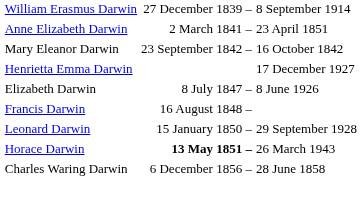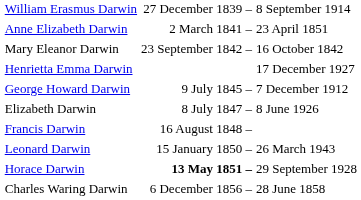 <table class=toccolours style=float:right;clear:right;font-size:small;margin-left:1em;>
 <tr>
 <td><a href='#'>William Erasmus Darwin</a></td>
 <td style=text-align:right;>27 December 1839 –</td>
 <td>8 September 1914</td>
 </tr>
 <tr>
 <td><a href='#'>Anne Elizabeth Darwin</a></td>
 <td style=text-align:right;>2 March 1841 –</td>
 <td>23 April 1851</td>
 </tr>
 <tr>
 <td>Mary Eleanor Darwin</td>
 <td style=text-align:right;>23 September 1842 –</td>
 <td>16 October 1842</td>
 </tr>
 <tr>
 <td><a href='#'>Henrietta Emma Darwin</a></td>
 <td style=text-align:right;></td>
 <td>17 December 1927</td>
 </tr>
 <tr>
+<td><a href='#'>George Howard Darwin</a></td>
+<td style=text-align:right;>9 July 1845 –</td>
+<td>7 December 1912</td>
+</tr>
+<tr>
 <td>Elizabeth Darwin</td>
 <td style=text-align:right;>8 July 1847 –</td>
 <td>8 June 1926</td>
 </tr>
 <tr>
 <td><a href='#'>Francis Darwin</a></td>
 <td style=text-align:right;>16 August 1848 –</td>
 <td></td>
 </tr>
 <tr>
 <td><a href='#'>Leonard Darwin</a></td>
 <td style=text-align:right;>15 January 1850 –</td>
-<td>29 September 1928</td>
+<td>26 March 1943</td>
 </tr>
 <tr>
 <td><a href='#'>Horace Darwin</a></td>
 <td style=text-align:right;><strong>13 May 1851 –</strong></td>
-<td>26 March 1943</td>
+<td>29 September 1928</td>
 </tr>
 <tr>
 <td>Charles Waring Darwin</td>
 <td style=text-align:right;>6 December 1856 –</td>
 <td>28 June 1858</td>
 </tr>
 </table>
